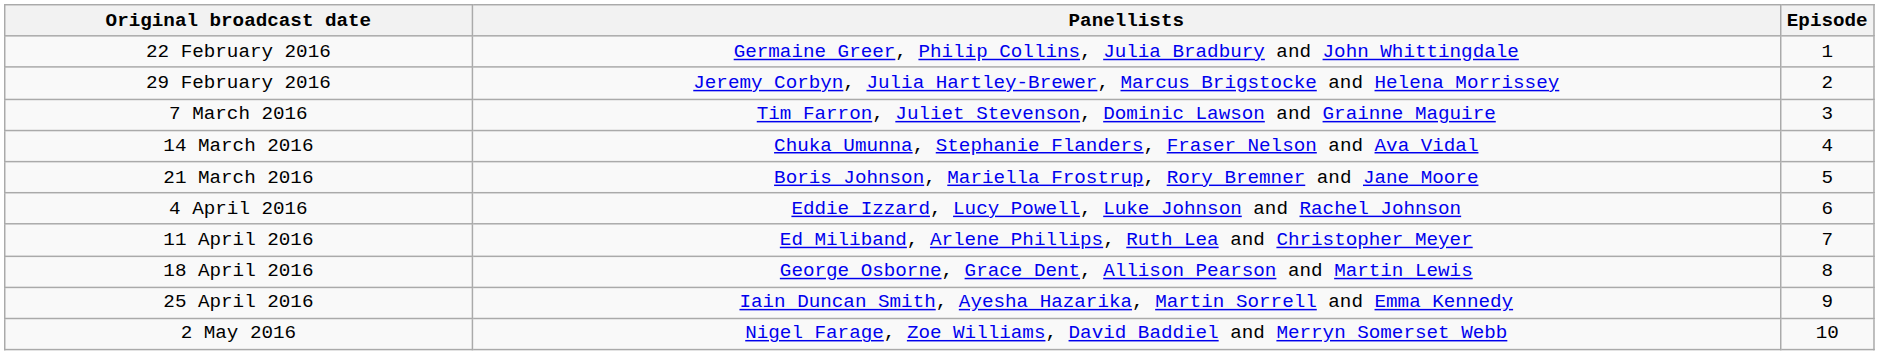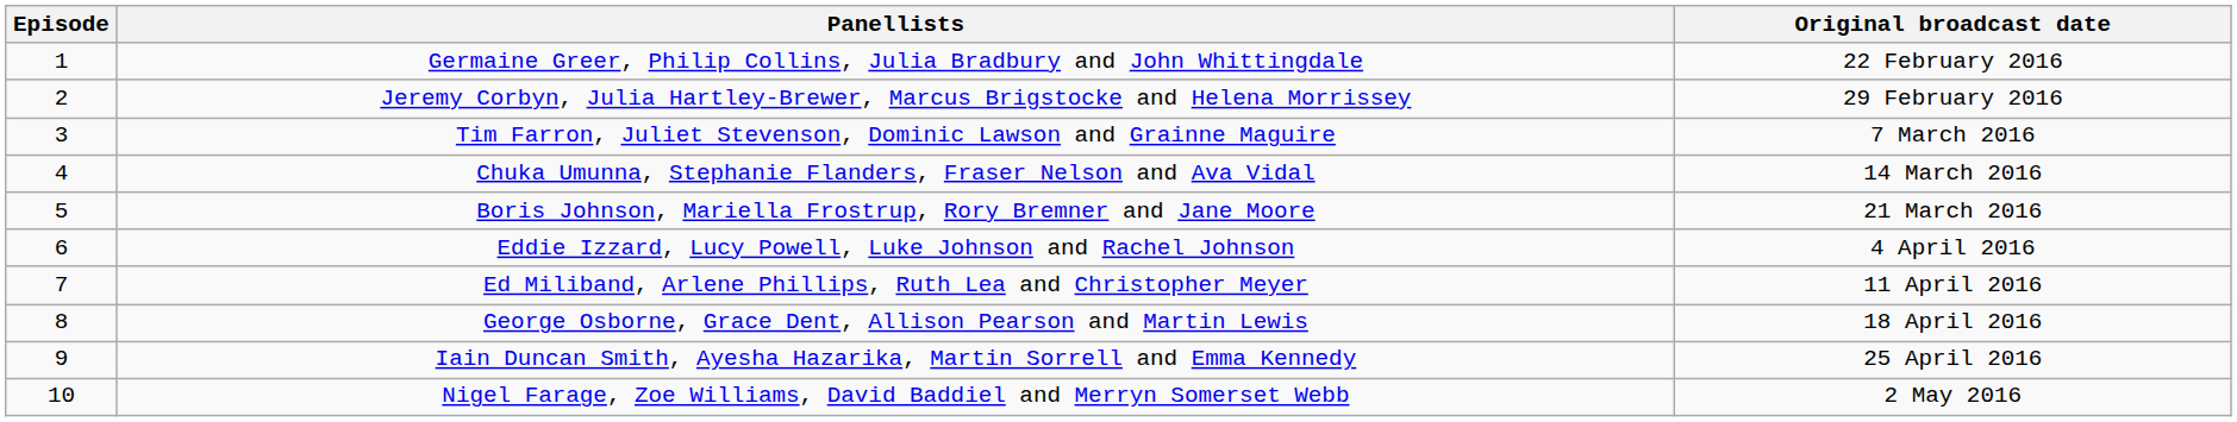 <table class="wikitable" style="text-align:center; width:100%;">
 <tr>
+<th width="5%">Episode</th>
+<th width="70%">Panellists</th>
 <th width="25%">Original broadcast date</th>
-<th width="70%">Panellists</th>
-<th width="5%">Episode</th>
 </tr>
 <tr>
+<td>1</td>
+<td><a href='#'>Germaine Greer</a>, <a href='#'>Philip Collins</a>, <a href='#'>Julia Bradbury</a> and <a href='#'>John Whittingdale</a></td>
 <td>22 February 2016</td>
-<td><a href='#'>Germaine Greer</a>, <a href='#'>Philip Collins</a>, <a href='#'>Julia Bradbury</a> and <a href='#'>John Whittingdale</a></td>
-<td>1</td>
 </tr>
 <tr>
+<td>2</td>
+<td><a href='#'>Jeremy Corbyn</a>, <a href='#'>Julia Hartley-Brewer</a>, <a href='#'>Marcus Brigstocke</a> and <a href='#'>Helena Morrissey</a></td>
 <td>29 February 2016</td>
-<td><a href='#'>Jeremy Corbyn</a>, <a href='#'>Julia Hartley-Brewer</a>, <a href='#'>Marcus Brigstocke</a> and <a href='#'>Helena Morrissey</a></td>
-<td>2</td>
 </tr>
 <tr>
+<td>3</td>
+<td><a href='#'>Tim Farron</a>, <a href='#'>Juliet Stevenson</a>, <a href='#'>Dominic Lawson</a> and <a href='#'>Grainne Maguire</a></td>
 <td>7 March 2016</td>
-<td><a href='#'>Tim Farron</a>, <a href='#'>Juliet Stevenson</a>, <a href='#'>Dominic Lawson</a> and <a href='#'>Grainne Maguire</a></td>
-<td>3</td>
 </tr>
 <tr>
+<td>4</td>
+<td><a href='#'>Chuka Umunna</a>, <a href='#'>Stephanie Flanders</a>, <a href='#'>Fraser Nelson</a> and <a href='#'>Ava Vidal</a></td>
 <td>14 March 2016</td>
-<td><a href='#'>Chuka Umunna</a>, <a href='#'>Stephanie Flanders</a>, <a href='#'>Fraser Nelson</a> and <a href='#'>Ava Vidal</a></td>
-<td>4</td>
 </tr>
 <tr>
+<td>5</td>
+<td><a href='#'>Boris Johnson</a>, <a href='#'>Mariella Frostrup</a>, <a href='#'>Rory Bremner</a> and <a href='#'>Jane Moore</a></td>
 <td>21 March 2016</td>
-<td><a href='#'>Boris Johnson</a>, <a href='#'>Mariella Frostrup</a>, <a href='#'>Rory Bremner</a> and <a href='#'>Jane Moore</a></td>
-<td>5</td>
 </tr>
 <tr>
+<td>6</td>
+<td><a href='#'>Eddie Izzard</a>, <a href='#'>Lucy Powell</a>, <a href='#'>Luke Johnson</a> and <a href='#'>Rachel Johnson</a></td>
 <td>4 April 2016</td>
-<td><a href='#'>Eddie Izzard</a>, <a href='#'>Lucy Powell</a>, <a href='#'>Luke Johnson</a> and <a href='#'>Rachel Johnson</a></td>
-<td>6</td>
 </tr>
 <tr>
+<td>7</td>
+<td><a href='#'>Ed Miliband</a>, <a href='#'>Arlene Phillips</a>, <a href='#'>Ruth Lea</a> and <a href='#'>Christopher Meyer</a></td>
 <td>11 April 2016</td>
-<td><a href='#'>Ed Miliband</a>, <a href='#'>Arlene Phillips</a>, <a href='#'>Ruth Lea</a> and <a href='#'>Christopher Meyer</a></td>
-<td>7</td>
 </tr>
 <tr>
+<td>8</td>
+<td><a href='#'>George Osborne</a>, <a href='#'>Grace Dent</a>, <a href='#'>Allison Pearson</a> and <a href='#'>Martin Lewis</a></td>
 <td>18 April 2016</td>
-<td><a href='#'>George Osborne</a>, <a href='#'>Grace Dent</a>, <a href='#'>Allison Pearson</a> and <a href='#'>Martin Lewis</a></td>
-<td>8</td>
 </tr>
 <tr>
+<td>9</td>
+<td><a href='#'>Iain Duncan Smith</a>, <a href='#'>Ayesha Hazarika</a>, <a href='#'>Martin Sorrell</a> and <a href='#'>Emma Kennedy</a></td>
 <td>25 April 2016</td>
-<td><a href='#'>Iain Duncan Smith</a>, <a href='#'>Ayesha Hazarika</a>, <a href='#'>Martin Sorrell</a> and <a href='#'>Emma Kennedy</a></td>
-<td>9</td>
 </tr>
 <tr>
+<td>10</td>
+<td><a href='#'>Nigel Farage</a>, <a href='#'>Zoe Williams</a>, <a href='#'>David Baddiel</a> and <a href='#'>Merryn Somerset Webb</a></td>
 <td>2 May 2016</td>
-<td><a href='#'>Nigel Farage</a>, <a href='#'>Zoe Williams</a>, <a href='#'>David Baddiel</a> and <a href='#'>Merryn Somerset Webb</a></td>
-<td>10</td>
 </tr>
 </table>
